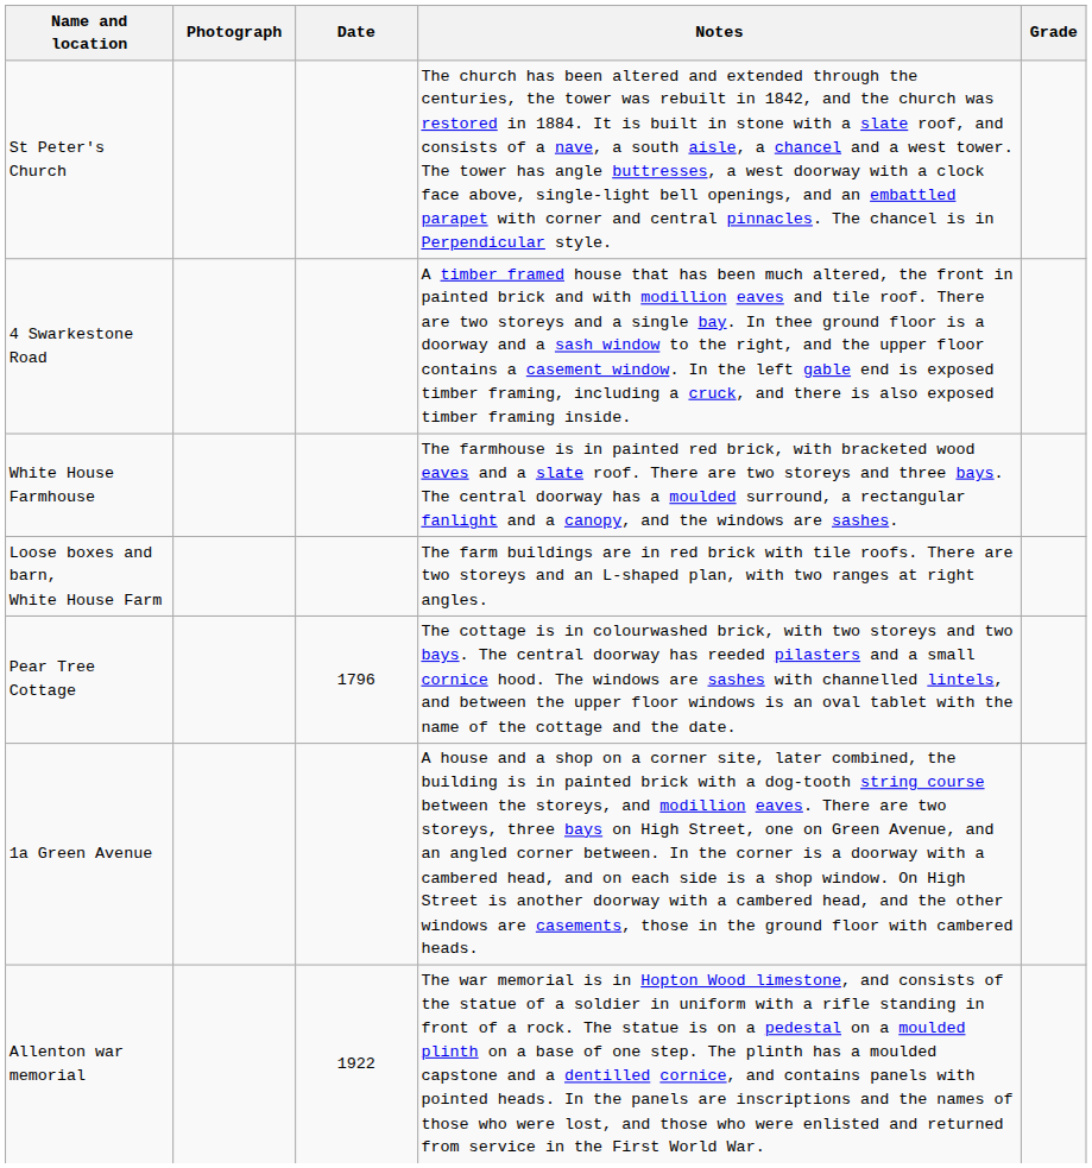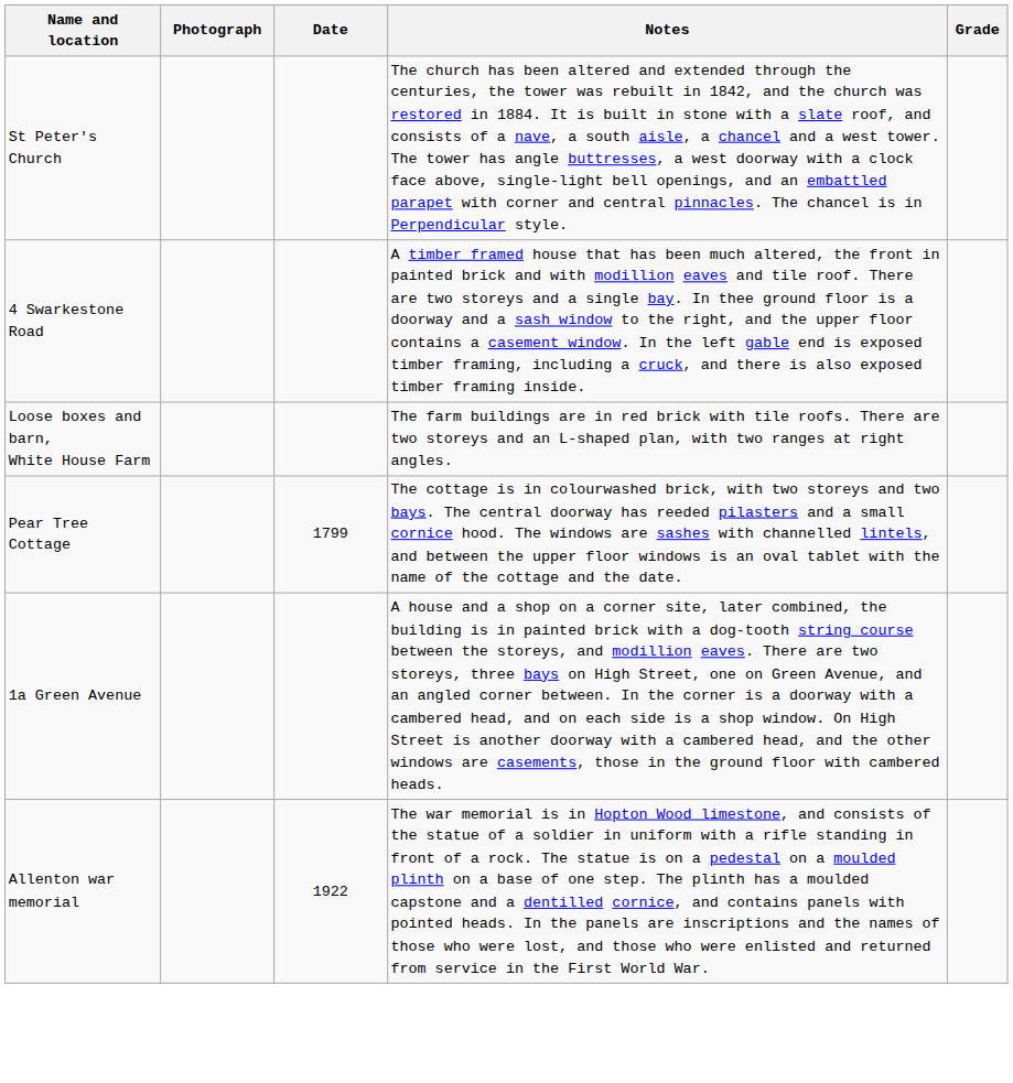 <table class="wikitable sortable plainrowheaders" style="width:100%; border:0px; text-align:left; line-height:150%">
 <tr>
 <th scope="col"  style="width:150px">Name and location</th>
 <th scope="col"  style="width:100px" class="unsortable">Photograph</th>
 <th scope="col"  style="width:120px">Date</th>
 <th scope="col"  style="width:650px" class="unsortable">Notes</th>
 <th scope="col"  style="width:50px">Grade</th>
 </tr>
 <tr>
 <td>St Peter's Church<br><small></small></td>
 <td></td>
 <td align="center"></td>
 <td>The church has been altered and extended through the centuries, the tower was rebuilt in 1842, and the church was <a href='#'>restored</a> in 1884.  It is built in stone with a <a href='#'>slate</a> roof, and consists of a <a href='#'>nave</a>, a south <a href='#'>aisle</a>, a <a href='#'>chancel</a> and a west tower.  The tower has angle <a href='#'>buttresses</a>, a west doorway with a clock face above, single-light bell openings, and an <a href='#'>embattled</a> <a href='#'>parapet</a> with corner and central <a href='#'>pinnacles</a>.  The chancel is in <a href='#'>Perpendicular</a> style.</td>
 <td align="center" ></td>
 </tr>
 <tr>
 <td>4 Swarkestone Road<br><small></small></td>
 <td></td>
 <td align="center"></td>
 <td>A <a href='#'>timber framed</a> house that has been much altered, the front in painted brick and with <a href='#'>modillion</a> <a href='#'>eaves</a> and tile roof.  There are two storeys and a single <a href='#'>bay</a>.  In thee ground floor is a doorway and a <a href='#'>sash window</a> to the right, and the upper floor contains a <a href='#'>casement window</a>.  In the left <a href='#'>gable</a> end is exposed timber framing, including a <a href='#'>cruck</a>, and there is also exposed timber framing inside.</td>
 <td align="center" ></td>
 </tr>
 <tr>
-<td>White House Farmhouse<br><small></small></td>
-<td></td>
-<td align="center"></td>
-<td>The farmhouse is in painted red brick, with bracketed wood <a href='#'>eaves</a> and a <a href='#'>slate</a> roof.  There are two storeys and three <a href='#'>bays</a>.  The central doorway has a <a href='#'>moulded</a> surround, a rectangular <a href='#'>fanlight</a> and a <a href='#'>canopy</a>, and the windows are <a href='#'>sashes</a>.</td>
-<td align="center" ></td>
-</tr>
-<tr>
 <td>Loose boxes and barn,<br>White House Farm<br><small></small></td>
 <td></td>
 <td align="center"></td>
 <td>The farm buildings are in red brick with tile roofs.  There are two storeys and an L-shaped plan, with two ranges at right angles.</td>
 <td align="center" ></td>
 </tr>
 <tr>
 <td>Pear Tree Cottage<br><small></small></td>
 <td></td>
-<td align="center">1796</td>
+<td align="center">1799</td>
 <td>The cottage is in colourwashed brick, with two storeys and two <a href='#'>bays</a>.  The central doorway has reeded <a href='#'>pilasters</a> and a small <a href='#'>cornice</a> hood.  The windows are <a href='#'>sashes</a> with channelled <a href='#'>lintels</a>, and between the upper floor windows is an oval tablet with the name of the cottage and the date.</td>
 <td align="center" ></td>
 </tr>
 <tr>
 <td>1a Green Avenue<br><small></small></td>
 <td></td>
 <td align="center"></td>
 <td>A house and a shop on a corner site, later combined, the building is in painted brick with a dog-tooth <a href='#'>string course</a> between the storeys, and <a href='#'>modillion</a> <a href='#'>eaves</a>.  There are two storeys, three <a href='#'>bays</a> on High Street, one on Green Avenue, and an angled corner between.  In the corner is a doorway with a cambered head, and on each side is a shop window.  On High Street is another doorway with a cambered head, and the other windows are <a href='#'>casements</a>, those in the ground floor with cambered heads.</td>
 <td align="center" ></td>
 </tr>
 <tr>
 <td>Allenton war memorial<br><small></small></td>
 <td></td>
 <td align="center">1922</td>
 <td>The war memorial is in <a href='#'>Hopton Wood limestone</a>, and consists of the statue of a soldier in uniform with a rifle standing in front of a rock.  The statue is on a <a href='#'>pedestal</a> on a <a href='#'>moulded</a> <a href='#'>plinth</a> on a base of one step.  The plinth has a moulded capstone and a <a href='#'>dentilled</a> <a href='#'>cornice</a>, and contains panels with pointed heads.  In the panels are inscriptions and the names of those who were lost, and those who were enlisted and returned from service in the First World War.</td>
 <td align="center" ></td>
 </tr>
 <tr>
 </tr>
 </table>
